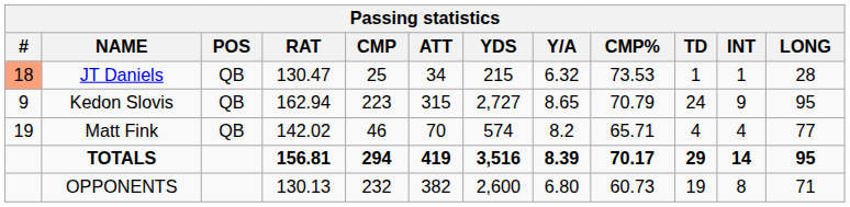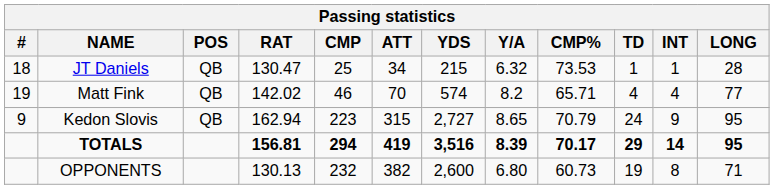 <table style="width:60%; text-align:center;" class="wikitable collapsible collapsed">
 <tr>
 <th colspan="12">Passing statistics</th>
 </tr>
 <tr>
 <th>#</th>
 <th>NAME</th>
 <th>POS</th>
 <th>RAT</th>
 <th>CMP</th>
 <th>ATT</th>
 <th>YDS</th>
 <th>Y/A</th>
 <th>CMP%</th>
 <th>TD</th>
 <th>INT</th>
 <th>LONG</th>
 </tr>
 <tr>
-<td style="background: lightsalmon;">18</td>
+<td>18</td>
 <td><a href='#'>JT Daniels</a></td>
 <td>QB</td>
 <td>130.47</td>
 <td>25</td>
 <td>34</td>
 <td>215</td>
 <td>6.32</td>
 <td>73.53</td>
 <td>1</td>
 <td>1</td>
 <td>28</td>
+</tr>
+<tr>
+<td>19</td>
+<td>Matt Fink</td>
+<td>QB</td>
+<td>142.02</td>
+<td>46</td>
+<td>70</td>
+<td>574</td>
+<td>8.2</td>
+<td>65.71</td>
+<td>4</td>
+<td>4</td>
+<td>77</td>
 </tr>
 <tr>
 <td>9</td>
 <td>Kedon Slovis</td>
 <td>QB</td>
 <td>162.94</td>
 <td>223</td>
 <td>315</td>
 <td>2,727</td>
 <td>8.65</td>
 <td>70.79</td>
 <td>24</td>
 <td>9</td>
 <td>95</td>
-</tr>
-<tr>
-<td>19</td>
-<td>Matt Fink</td>
-<td>QB</td>
-<td>142.02</td>
-<td>46</td>
-<td>70</td>
-<td>574</td>
-<td>8.2</td>
-<td>65.71</td>
-<td>4</td>
-<td>4</td>
-<td>77</td>
 </tr>
 <tr>
 <td></td>
 <td><strong>TOTALS</strong></td>
 <td></td>
 <td><strong>156.81</strong></td>
 <td><strong>294</strong></td>
 <td><strong>419</strong></td>
 <td><strong>3,516</strong></td>
 <td><strong>8.39</strong></td>
 <td><strong>70.17</strong></td>
 <td><strong>29</strong></td>
 <td><strong>14</strong></td>
 <td><strong>95</strong></td>
 </tr>
 <tr>
 <td></td>
 <td>OPPONENTS</td>
 <td></td>
 <td>130.13</td>
 <td>232</td>
 <td>382</td>
 <td>2,600</td>
 <td>6.80</td>
 <td>60.73</td>
 <td>19</td>
 <td>8</td>
 <td>71</td>
 </tr>
 </table>
